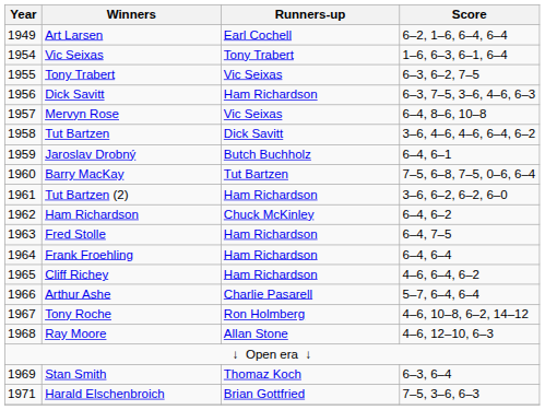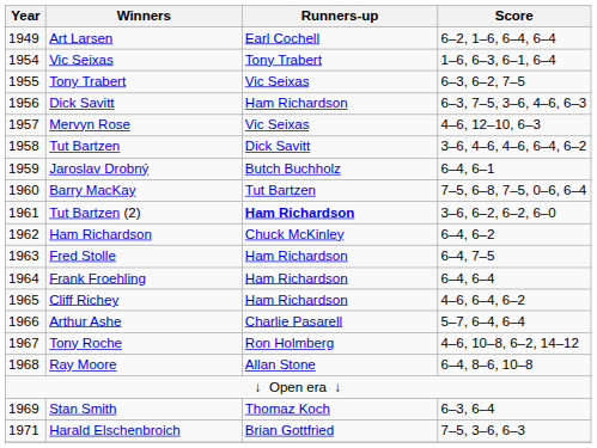 <table class="wikitable">
 <tr>
 <th style="width:40px">Year</th>
 <th style="width:220px">Winners</th>
 <th style="width:220px">Runners-up</th>
 <th style="width:170px" class="unsortable">Score</th>
 </tr>
 <tr>
 <td>1949</td>
 <td> <a href='#'>Art Larsen</a></td>
 <td> <a href='#'>Earl Cochell</a></td>
 <td>6–2, 1–6, 6–4, 6–4</td>
 </tr>
 <tr>
 <td>1954</td>
 <td> <a href='#'>Vic Seixas</a></td>
 <td> <a href='#'>Tony Trabert</a></td>
 <td>1–6, 6–3, 6–1, 6–4</td>
 </tr>
 <tr>
 <td>1955</td>
 <td> <a href='#'>Tony Trabert</a></td>
 <td> <a href='#'>Vic Seixas</a></td>
 <td>6–3, 6–2, 7–5</td>
 </tr>
 <tr>
 <td>1956</td>
 <td> <a href='#'>Dick Savitt</a></td>
 <td> <a href='#'>Ham Richardson</a></td>
 <td>6–3, 7–5, 3–6, 4–6, 6–3</td>
 </tr>
 <tr>
 <td>1957</td>
 <td> <a href='#'>Mervyn Rose</a></td>
 <td> <a href='#'>Vic Seixas</a></td>
-<td>6–4, 8–6, 10–8</td>
+<td>4–6, 12–10, 6–3</td>
 </tr>
 <tr>
 <td>1958</td>
 <td> <a href='#'>Tut Bartzen</a></td>
 <td> <a href='#'>Dick Savitt</a></td>
 <td>3–6, 4–6, 4–6, 6–4, 6–2</td>
 </tr>
 <tr>
 <td>1959</td>
 <td>  <a href='#'>Jaroslav Drobný</a></td>
 <td> <a href='#'>Butch Buchholz</a></td>
 <td>6–4, 6–1</td>
 </tr>
 <tr>
 <td>1960</td>
 <td> <a href='#'>Barry MacKay</a></td>
 <td> <a href='#'>Tut Bartzen</a></td>
 <td>7–5, 6–8, 7–5, 0–6, 6–4</td>
 </tr>
 <tr>
 <td>1961</td>
 <td> <a href='#'>Tut Bartzen</a> (2)</td>
-<td> <a href='#'>Ham Richardson</a></td>
+<td><strong> <a href='#'>Ham Richardson</a></strong></td>
 <td>3–6, 6–2, 6–2, 6–0</td>
 </tr>
 <tr>
 <td>1962</td>
 <td> <a href='#'>Ham Richardson</a></td>
 <td> <a href='#'>Chuck McKinley</a></td>
 <td>6–4, 6–2</td>
 </tr>
 <tr>
 <td>1963</td>
 <td> <a href='#'>Fred Stolle</a></td>
 <td> <a href='#'>Ham Richardson</a></td>
 <td>6–4, 7–5</td>
 </tr>
 <tr>
 <td>1964 </td>
 <td> <a href='#'>Frank Froehling</a></td>
 <td> <a href='#'>Ham Richardson</a></td>
 <td>6–4, 6–4</td>
 </tr>
 <tr>
 <td>1965</td>
 <td> <a href='#'>Cliff Richey</a></td>
 <td> <a href='#'>Ham Richardson</a></td>
 <td>4–6, 6–4, 6–2</td>
 </tr>
 <tr>
 <td>1966</td>
 <td> <a href='#'>Arthur Ashe</a></td>
 <td> <a href='#'>Charlie Pasarell</a></td>
 <td>5–7, 6–4, 6–4</td>
 </tr>
 <tr>
 <td>1967</td>
 <td> <a href='#'>Tony Roche</a></td>
 <td> <a href='#'>Ron Holmberg</a></td>
 <td>4–6, 10–8, 6–2, 14–12</td>
 </tr>
 <tr>
 <td>1968</td>
 <td> <a href='#'>Ray Moore</a></td>
 <td> <a href='#'>Allan Stone</a></td>
-<td>4–6, 12–10, 6–3</td>
+<td>6–4, 8–6, 10–8</td>
 </tr>
 <tr>
 <td colspan="4" align="center">↓  Open era  ↓</td>
 </tr>
 <tr>
 <td>1969</td>
 <td> <a href='#'>Stan Smith</a></td>
 <td> <a href='#'>Thomaz Koch</a></td>
 <td>6–3, 6–4</td>
 </tr>
 <tr>
 <td>1971</td>
 <td> <a href='#'>Harald Elschenbroich</a></td>
 <td> <a href='#'>Brian Gottfried</a></td>
 <td>7–5, 3–6, 6–3</td>
 </tr>
 <tr>
 </tr>
 </table>
